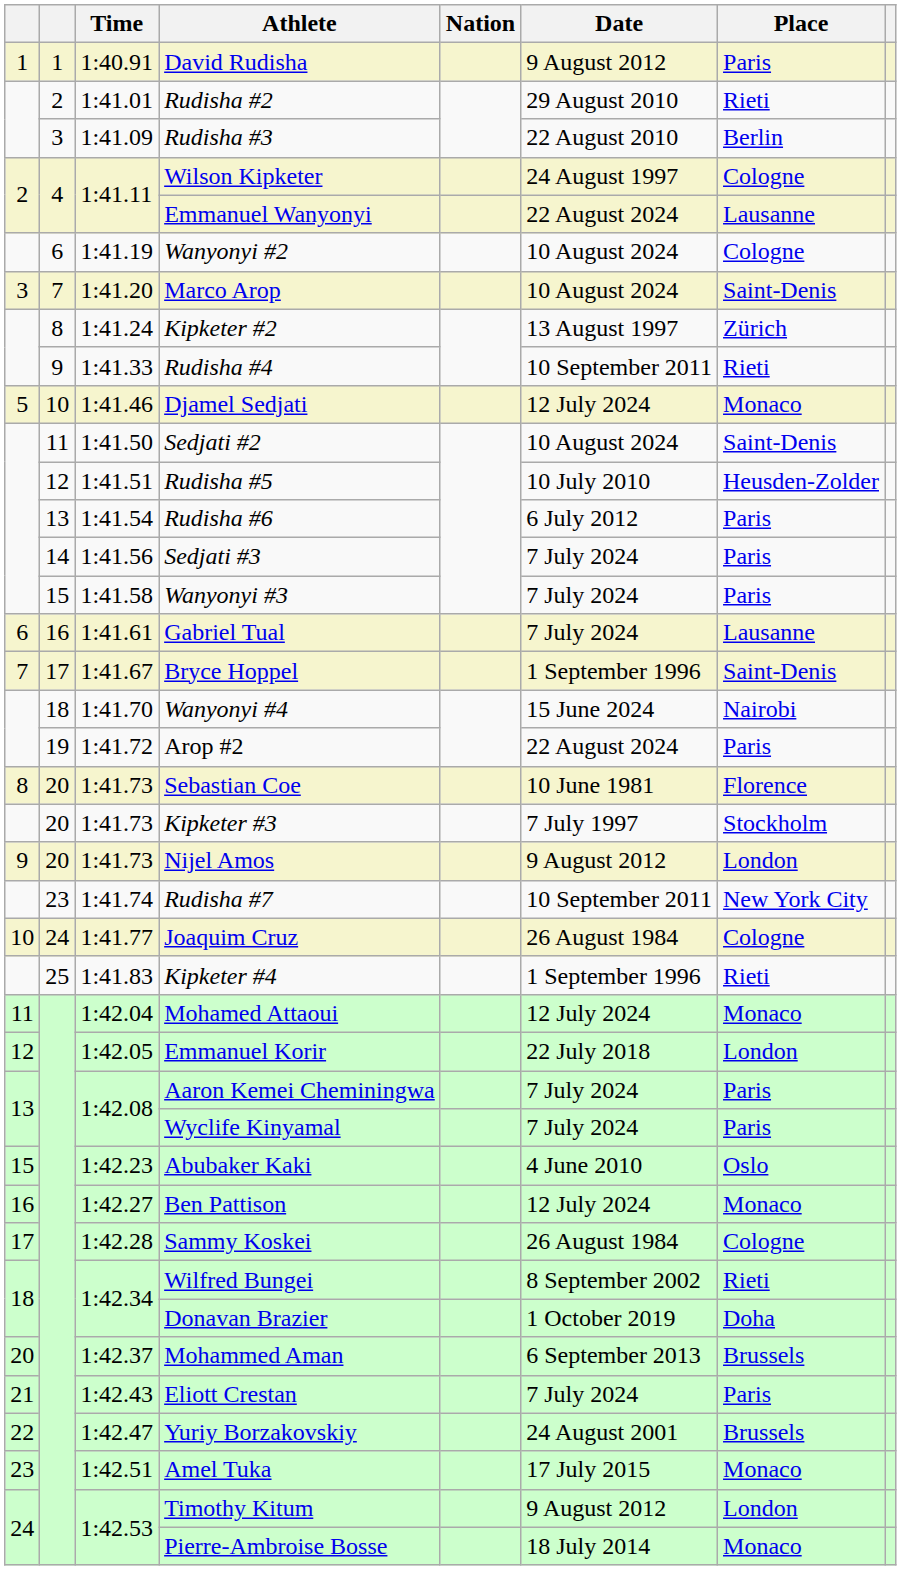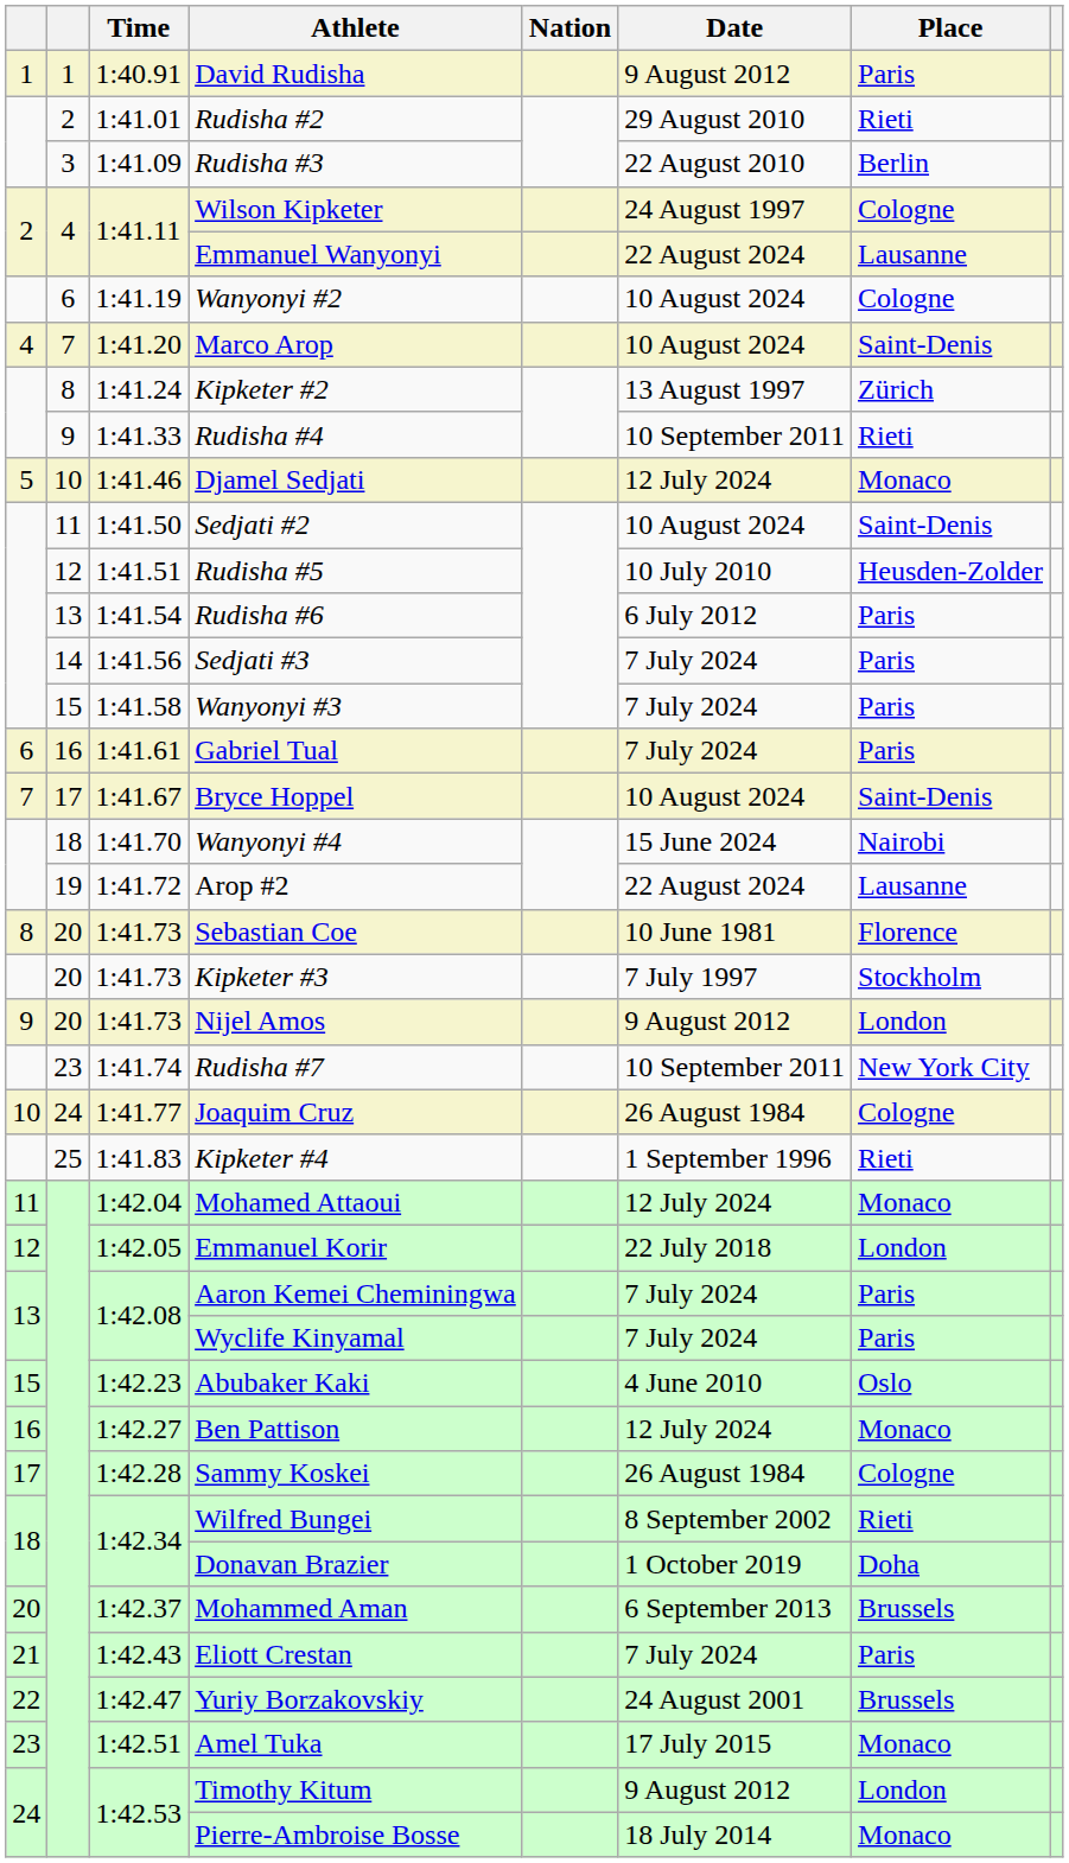 <table class="wikitable sortable">
 <tr>
 <th></th>
 <th></th>
 <th>Time</th>
 <th>Athlete</th>
 <th>Nation</th>
 <th>Date</th>
 <th>Place</th>
 <th class="unsortable"></th>
 </tr>
 <tr bgcolor="#f6F5CE">
 <td align=center>1</td>
 <td align=center>1</td>
 <td align=center>1:40.91</td>
 <td><a href='#'>David Rudisha</a></td>
 <td></td>
 <td>9 August 2012</td>
 <td><a href='#'>Paris</a></td>
 <td></td>
 </tr>
 <tr>
 <td rowspan="2"></td>
 <td align=center>2</td>
 <td>1:41.01</td>
 <td><em>Rudisha #2</em></td>
 <td rowspan="2"></td>
 <td>29 August 2010</td>
 <td><a href='#'>Rieti</a></td>
 <td></td>
 </tr>
 <tr>
 <td align="center">3</td>
 <td>1:41.09</td>
 <td><em>Rudisha #3</em></td>
 <td>22 August 2010</td>
 <td><a href='#'>Berlin</a></td>
 <td></td>
 </tr>
 <tr bgcolor="#f6F5CE">
 <td rowspan="2" align="center">2</td>
 <td rowspan="2" align="center">4</td>
 <td rowspan="2">1:41.11</td>
 <td><a href='#'>Wilson Kipketer</a></td>
 <td></td>
 <td>24 August 1997</td>
 <td><a href='#'>Cologne</a></td>
 <td></td>
 </tr>
 <tr bgcolor="#f6F5CE">
 <td><a href='#'>Emmanuel Wanyonyi</a></td>
 <td></td>
 <td>22 August 2024</td>
 <td><a href='#'>Lausanne</a></td>
 <td></td>
 </tr>
 <tr>
 <td align="center"></td>
 <td align="center">6</td>
 <td>1:41.19</td>
 <td><em>Wanyonyi #2</em></td>
 <td></td>
 <td>10 August 2024</td>
 <td><a href='#'>Cologne</a></td>
 <td></td>
 </tr>
 <tr bgcolor="#f6F5CE">
-<td align=center>3</td>
+<td align=center>4</td>
 <td align=center>7</td>
 <td>1:41.20</td>
 <td><a href='#'>Marco Arop</a></td>
 <td></td>
 <td>10 August 2024</td>
 <td><a href='#'>Saint-Denis</a></td>
 <td></td>
 </tr>
 <tr>
 <td rowspan="2"></td>
 <td align="center">8</td>
 <td>1:41.24</td>
 <td><em>Kipketer #2</em></td>
 <td rowspan="2"></td>
 <td>13 August 1997</td>
 <td><a href='#'>Zürich</a></td>
 <td></td>
 </tr>
 <tr>
 <td align="center">9</td>
 <td>1:41.33</td>
 <td><em>Rudisha #4</em></td>
 <td>10 September 2011</td>
 <td><a href='#'>Rieti</a></td>
 <td></td>
 </tr>
 <tr bgcolor="#f6F5CE">
 <td align="center">5</td>
 <td align="center">10</td>
 <td>1:41.46</td>
 <td><a href='#'>Djamel Sedjati</a></td>
 <td></td>
 <td>12 July 2024</td>
 <td><a href='#'>Monaco</a></td>
 <td></td>
 </tr>
 <tr>
 <td rowspan="5"></td>
 <td align=center>11</td>
 <td>1:41.50</td>
 <td><em>Sedjati #2</em></td>
 <td rowspan="5"></td>
 <td>10 August 2024</td>
 <td><a href='#'>Saint-Denis</a></td>
 <td></td>
 </tr>
 <tr>
 <td align="center">12</td>
 <td>1:41.51</td>
 <td><em>Rudisha #5</em></td>
 <td>10 July 2010</td>
 <td><a href='#'>Heusden-Zolder</a></td>
 <td></td>
 </tr>
 <tr>
 <td align="center">13</td>
 <td>1:41.54</td>
 <td><em>Rudisha #6</em></td>
 <td>6 July 2012</td>
 <td><a href='#'>Paris</a></td>
 <td></td>
 </tr>
 <tr>
 <td align="center">14</td>
 <td>1:41.56</td>
 <td><em>Sedjati #3</em></td>
 <td>7 July 2024</td>
 <td><a href='#'>Paris</a></td>
 <td></td>
 </tr>
 <tr>
 <td align="center">15</td>
 <td>1:41.58</td>
 <td><em>Wanyonyi #3</em></td>
 <td>7 July 2024</td>
 <td><a href='#'>Paris</a></td>
 <td></td>
 </tr>
 <tr bgcolor="#f6F5CE">
 <td align="center">6</td>
 <td align="center">16</td>
 <td>1:41.61</td>
 <td><a href='#'>Gabriel Tual</a></td>
 <td></td>
 <td>7 July 2024</td>
-<td><a href='#'>Lausanne</a></td>
+<td><a href='#'>Paris</a></td>
 <td></td>
 </tr>
 <tr bgcolor="#f6F5CE">
 <td align=center>7</td>
 <td align=center>17</td>
 <td>1:41.67</td>
 <td><a href='#'>Bryce Hoppel</a></td>
 <td></td>
-<td>1 September 1996</td>
+<td>10 August 2024</td>
 <td><a href='#'>Saint-Denis</a></td>
 <td></td>
 </tr>
 <tr>
 <td rowspan="2"></td>
 <td align="center">18</td>
 <td>1:41.70</td>
 <td><em>Wanyonyi #4</em></td>
 <td rowspan="2"></td>
 <td>15 June 2024</td>
 <td><a href='#'>Nairobi</a></td>
 <td></td>
 </tr>
 <tr>
 <td align="center">19</td>
 <td>1:41.72</td>
 <td>Arop #2</td>
 <td>22 August 2024</td>
-<td><a href='#'>Paris</a></td>
+<td><a href='#'>Lausanne</a></td>
 <td></td>
 </tr>
 <tr bgcolor="#f6F5CE">
 <td align="center">8</td>
 <td align="center">20</td>
 <td>1:41.73</td>
 <td><a href='#'>Sebastian Coe</a></td>
 <td></td>
 <td>10 June 1981</td>
 <td><a href='#'>Florence</a></td>
 <td></td>
 </tr>
 <tr>
 <td></td>
 <td align="center">20</td>
 <td>1:41.73</td>
 <td><em>Kipketer #3</em></td>
 <td></td>
 <td>7 July 1997</td>
 <td><a href='#'>Stockholm</a></td>
 <td></td>
 </tr>
 <tr bgcolor="#f6F5CE">
 <td align="center">9</td>
 <td align="center">20</td>
 <td>1:41.73</td>
 <td><a href='#'>Nijel Amos</a></td>
 <td></td>
 <td>9 August 2012</td>
 <td><a href='#'>London</a></td>
 <td></td>
 </tr>
 <tr>
 <td></td>
 <td align="center">23</td>
 <td>1:41.74</td>
 <td><em>Rudisha #7</em></td>
 <td></td>
 <td>10 September 2011</td>
 <td><a href='#'>New York City</a></td>
 <td></td>
 </tr>
 <tr bgcolor="#f6F5CE">
 <td align="center">10</td>
 <td align="center">24</td>
 <td>1:41.77</td>
 <td><a href='#'>Joaquim Cruz</a></td>
 <td></td>
 <td>26 August 1984</td>
 <td><a href='#'>Cologne</a></td>
 <td></td>
 </tr>
 <tr>
 <td></td>
 <td align="center">25</td>
 <td>1:41.83</td>
 <td><em>Kipketer #4</em></td>
 <td></td>
 <td>1 September 1996</td>
 <td><a href='#'>Rieti</a></td>
 <td></td>
 </tr>
 <tr bgcolor="#CCFFCC">
 <td align="center">11</td>
 <td rowspan="15" align="center"></td>
 <td>1:42.04</td>
 <td><a href='#'>Mohamed Attaoui</a></td>
 <td></td>
 <td>12 July 2024</td>
 <td><a href='#'>Monaco</a></td>
 <td></td>
 </tr>
 <tr bgcolor="#CCFFCC">
 <td align="center">12</td>
 <td>1:42.05</td>
 <td><a href='#'>Emmanuel Korir</a></td>
 <td></td>
 <td>22 July 2018</td>
 <td><a href='#'>London</a></td>
 <td></td>
 </tr>
 <tr bgcolor="#CCFFCC">
 <td rowspan="2" align="center">13</td>
 <td rowspan="2">1:42.08</td>
 <td><a href='#'>Aaron Kemei Cheminingwa</a></td>
 <td></td>
 <td>7 July 2024</td>
 <td><a href='#'>Paris</a></td>
 <td></td>
 </tr>
 <tr bgcolor="#CCFFCC">
 <td><a href='#'>Wyclife Kinyamal</a></td>
 <td></td>
 <td>7 July 2024</td>
 <td><a href='#'>Paris</a></td>
 <td></td>
 </tr>
 <tr bgcolor="#CCFFCC">
 <td align="center">15</td>
 <td>1:42.23</td>
 <td><a href='#'>Abubaker Kaki</a></td>
 <td></td>
 <td>4 June 2010</td>
 <td><a href='#'>Oslo</a></td>
 <td></td>
 </tr>
 <tr bgcolor="#CCFFCC">
 <td align="center">16</td>
 <td>1:42.27</td>
 <td><a href='#'>Ben Pattison</a></td>
 <td></td>
 <td>12 July 2024</td>
 <td><a href='#'>Monaco</a></td>
 <td></td>
 </tr>
 <tr bgcolor="#CCFFCC">
 <td align="center">17</td>
 <td>1:42.28</td>
 <td><a href='#'>Sammy Koskei</a></td>
 <td></td>
 <td>26 August 1984</td>
 <td><a href='#'>Cologne</a></td>
 <td></td>
 </tr>
 <tr bgcolor="#CCFFCC">
 <td rowspan="2" align="center">18</td>
 <td rowspan="2">1:42.34</td>
 <td><a href='#'>Wilfred Bungei</a></td>
 <td></td>
 <td>8 September 2002</td>
 <td><a href='#'>Rieti</a></td>
 <td></td>
 </tr>
 <tr bgcolor=#CCFFCC>
 <td><a href='#'>Donavan Brazier</a></td>
 <td></td>
 <td>1 October 2019</td>
 <td><a href='#'>Doha</a></td>
 <td></td>
 </tr>
 <tr bgcolor=#CCFFCC>
 <td align=center>20</td>
 <td>1:42.37</td>
 <td><a href='#'>Mohammed Aman</a></td>
 <td></td>
 <td>6 September 2013</td>
 <td><a href='#'>Brussels</a></td>
 <td></td>
 </tr>
 <tr bgcolor="#CCFFCC">
 <td align="center">21</td>
 <td align="center">1:42.43</td>
 <td><a href='#'>Eliott Crestan</a></td>
 <td></td>
 <td>7 July 2024</td>
 <td><a href='#'>Paris</a></td>
 <td></td>
 </tr>
 <tr bgcolor="#CCFFCC">
 <td align="center">22</td>
 <td>1:42.47</td>
 <td><a href='#'>Yuriy Borzakovskiy</a></td>
 <td></td>
 <td>24 August 2001</td>
 <td><a href='#'>Brussels</a></td>
 <td></td>
 </tr>
 <tr bgcolor="#CCFFCC">
 <td align="center">23</td>
 <td>1:42.51</td>
 <td><a href='#'>Amel Tuka</a></td>
 <td></td>
 <td>17 July 2015</td>
 <td><a href='#'>Monaco</a></td>
 <td></td>
 </tr>
 <tr bgcolor="#CCFFCC">
 <td rowspan="2" align="center">24</td>
 <td rowspan="2">1:42.53</td>
 <td><a href='#'>Timothy Kitum</a></td>
 <td></td>
 <td>9 August 2012</td>
 <td><a href='#'>London</a></td>
 <td></td>
 </tr>
 <tr bgcolor=#CCFFCC>
 <td><a href='#'>Pierre-Ambroise Bosse</a></td>
 <td></td>
 <td>18 July 2014</td>
 <td><a href='#'>Monaco</a></td>
 <td></td>
 </tr>
 </table>
